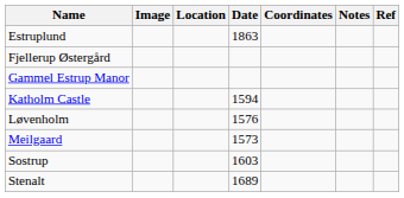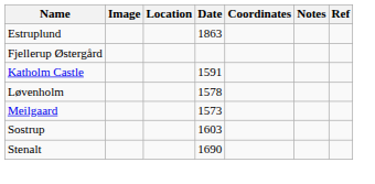 <table class="wikitable sortable">
 <tr>
 <th>Name</th>
 <th>Image</th>
 <th>Location</th>
 <th>Date</th>
 <th>Coordinates</th>
 <th>Notes</th>
 <th>Ref</th>
 </tr>
 <tr>
 <td>Estruplund</td>
 <td></td>
 <td></td>
 <td>1863</td>
 <td></td>
 <td></td>
 <td></td>
 </tr>
 <tr>
 <td>Fjellerup Østergård</td>
 <td></td>
 <td></td>
 <td></td>
 <td></td>
 <td></td>
 <td></td>
 </tr>
 <tr>
-<td><a href='#'>Gammel Estrup Manor</a></td>
-<td></td>
-<td></td>
-<td></td>
-<td></td>
-<td></td>
-<td></td>
-</tr>
-<tr>
 <td><a href='#'>Katholm Castle</a></td>
 <td></td>
 <td></td>
-<td>1594</td>
+<td>1591</td>
 <td></td>
 <td></td>
 <td></td>
 </tr>
 <tr>
 <td>Løvenholm</td>
 <td></td>
 <td></td>
-<td>1576</td>
+<td>1578</td>
 <td></td>
 <td></td>
 <td></td>
 </tr>
 <tr>
 <td><a href='#'>Meilgaard</a></td>
 <td></td>
 <td></td>
 <td>1573</td>
 <td></td>
 <td></td>
 <td></td>
 </tr>
 <tr>
 <td>Sostrup</td>
 <td></td>
 <td></td>
 <td>1603</td>
 <td></td>
 <td></td>
 <td></td>
 </tr>
 <tr>
 <td>Stenalt</td>
 <td></td>
 <td></td>
-<td>1689</td>
+<td>1690</td>
 <td></td>
 <td></td>
 <td></td>
 </tr>
 </table>
